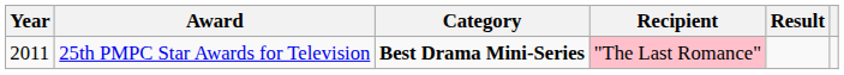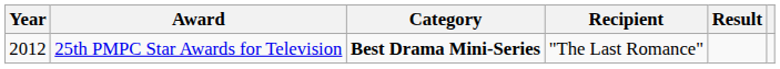 <table class="wikitable">
 <tr>
 <th>Year</th>
 <th>Award</th>
 <th>Category</th>
 <th>Recipient</th>
 <th>Result</th>
 <th></th>
 </tr>
 <tr>
-<td>2011</td>
+<td>2012</td>
 <td><a href='#'>25th PMPC Star Awards for Television</a></td>
 <td><strong>Best Drama Mini-Series</strong></td>
-<td style="background: pink;">"The Last Romance"</td>
+<td>"The Last Romance"</td>
 <td></td>
 <td></td>
 </tr>
 </table>
